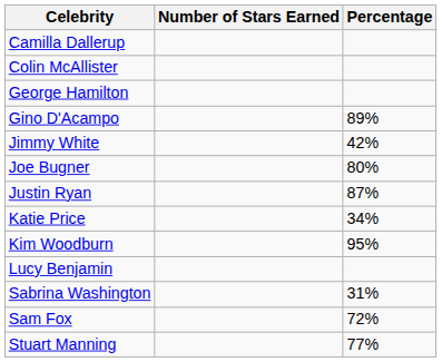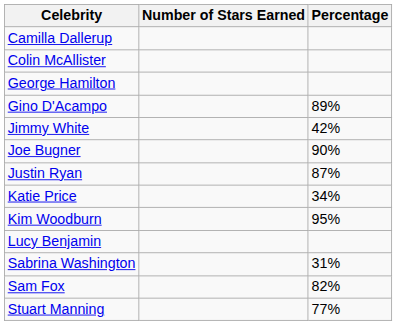 <table class=wikitable >
 <tr>
 <th>Celebrity</th>
 <th>Number of Stars Earned</th>
 <th>Percentage</th>
 </tr>
 <tr>
 <td><a href='#'>Camilla Dallerup</a></td>
 <td></td>
 <td></td>
 </tr>
 <tr>
 <td><a href='#'>Colin McAllister</a></td>
 <td></td>
 <td></td>
 </tr>
 <tr>
 <td><a href='#'>George Hamilton</a></td>
 <td></td>
 <td></td>
 </tr>
 <tr>
 <td><a href='#'>Gino D'Acampo</a></td>
 <td></td>
 <td>89%</td>
 </tr>
 <tr>
 <td><a href='#'>Jimmy White</a></td>
 <td></td>
 <td>42%</td>
 </tr>
 <tr>
 <td><a href='#'>Joe Bugner</a></td>
 <td></td>
-<td>80%</td>
+<td>90%</td>
 </tr>
 <tr>
 <td><a href='#'>Justin Ryan</a></td>
 <td></td>
 <td>87%</td>
 </tr>
 <tr>
 <td><a href='#'>Katie Price</a></td>
 <td></td>
 <td>34%</td>
 </tr>
 <tr>
 <td><a href='#'>Kim Woodburn</a></td>
 <td></td>
 <td>95%</td>
 </tr>
 <tr>
 <td><a href='#'>Lucy Benjamin</a></td>
 <td></td>
 <td></td>
 </tr>
 <tr>
 <td><a href='#'>Sabrina Washington</a></td>
 <td></td>
 <td>31%</td>
 </tr>
 <tr>
 <td><a href='#'>Sam Fox</a></td>
 <td></td>
-<td>72%</td>
+<td>82%</td>
 </tr>
 <tr>
 <td><a href='#'>Stuart Manning</a></td>
 <td></td>
 <td>77%</td>
 </tr>
 </table>
